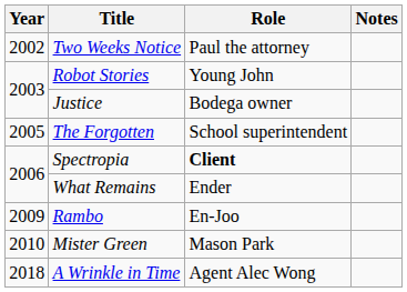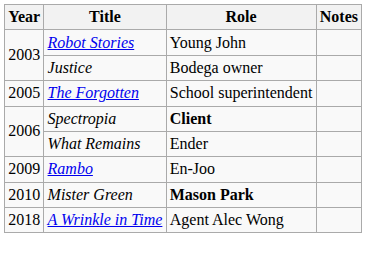 <table class="wikitable sortable">
 <tr>
 <th>Year</th>
 <th>Title</th>
 <th>Role</th>
 <th class="unsortable">Notes</th>
-</tr>
-<tr>
-<td>2002</td>
-<td><em><a href='#'>Two Weeks Notice</a></em></td>
-<td>Paul the attorney</td>
-<td></td>
 </tr>
 <tr>
 <td rowspan="2">2003</td>
 <td><em><a href='#'>Robot Stories</a></em></td>
 <td>Young John</td>
 <td></td>
 </tr>
 <tr>
 <td><em>Justice</em></td>
 <td>Bodega owner</td>
 <td></td>
 </tr>
 <tr>
 <td>2005</td>
 <td data-sort-value="Forgotten, The"><em><a href='#'>The Forgotten</a></em></td>
 <td>School superintendent</td>
 <td></td>
 </tr>
 <tr>
 <td rowspan="2">2006</td>
 <td><em>Spectropia</em></td>
 <td><strong>Client</strong></td>
 <td></td>
 </tr>
 <tr>
 <td><em>What Remains</em></td>
 <td>Ender</td>
 <td></td>
 </tr>
 <tr>
 <td>2009</td>
 <td><em><a href='#'>Rambo</a></em></td>
 <td>En-Joo</td>
 <td></td>
 </tr>
 <tr>
 <td>2010</td>
 <td><em>Mister Green</em></td>
-<td>Mason Park</td>
+<td><strong>Mason Park</strong></td>
 <td></td>
 </tr>
 <tr>
 <td>2018</td>
 <td data-sort-value="Wrinkle in Time, A"><em><a href='#'>A Wrinkle in Time</a></em></td>
 <td>Agent Alec Wong</td>
 <td></td>
 </tr>
 </table>
